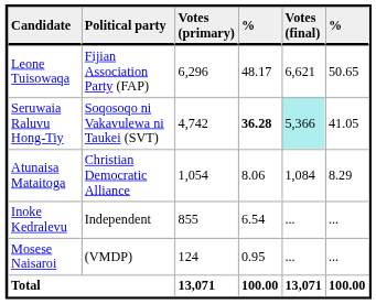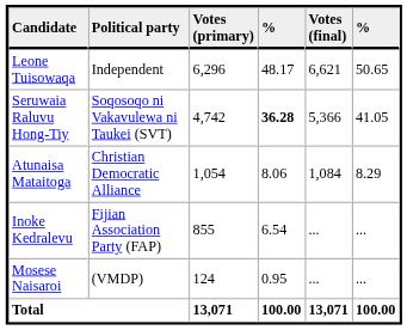 <table table width="70%" border="1" align="center" cellpadding=3 cellspacing=0 style="margin:5px; border:3px solid;">
 <tr>
 <td td width="27%" style="border-bottom:3px solid; background:#efefef;"><strong>Candidate</strong></td>
 <td td width="45%" style="border-bottom:3px solid; background:#efefef;"><strong>Political party</strong></td>
 <td td width="10%" style="border-bottom:3px solid; background:#efefef;"><strong>Votes<br>(primary)</strong></td>
 <td td width="10%" style="border-bottom:3px solid; background:#efefef;"><strong>%</strong></td>
 <td td width="4%" style="border-bottom:3px solid; background:#efefef;"><strong>Votes<br>(final)</strong></td>
 <td td width="4%" style="border-bottom:3px solid; background:#efefef;"><strong>%</strong></td>
 </tr>
 <tr>
 <td><a href='#'>Leone Tuisowaqa</a></td>
-<td><a href='#'>Fijian Association Party</a> (FAP)</td>
+<td>Independent</td>
 <td>6,296</td>
 <td>48.17</td>
 <td>6,621</td>
 <td>50.65</td>
 </tr>
 <tr>
 <td><a href='#'>Seruwaia Raluvu Hong-Tiy</a></td>
 <td><a href='#'>Soqosoqo ni Vakavulewa ni Taukei</a> (SVT)</td>
 <td>4,742</td>
 <td><strong>36.28</strong></td>
-<td style="background: paleturquoise;">5,366</td>
+<td>5,366</td>
 <td>41.05</td>
 </tr>
 <tr>
 <td><a href='#'>Atunaisa Mataitoga</a></td>
 <td><a href='#'>Christian Democratic Alliance</a></td>
 <td>1,054</td>
 <td>8.06</td>
 <td>1,084</td>
 <td>8.29</td>
 </tr>
 <tr>
 <td><a href='#'>Inoke Kedralevu</a></td>
-<td>Independent</td>
+<td><a href='#'>Fijian Association Party</a> (FAP)</td>
 <td>855</td>
 <td>6.54</td>
 <td>...</td>
 <td>...</td>
 </tr>
 <tr>
 <td><a href='#'>Mosese Naisaroi</a></td>
 <td>(VMDP)</td>
 <td>124</td>
 <td>0.95</td>
 <td>...</td>
 <td>...</td>
 </tr>
 <tr>
 <td colspan=2><strong>Total</strong></td>
 <td><strong>13,071</strong></td>
 <td><strong>100.00</strong></td>
 <td><strong>13,071</strong></td>
 <td><strong>100.00</strong></td>
 </tr>
 <tr>
 </tr>
 </table>
